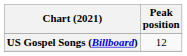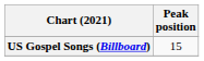 <table class="wikitable plainrowheaders" style="text-align:center">
 <tr>
 <th scope="col">Chart (2021)</th>
 <th scope="col">Peak<br>position</th>
 </tr>
 <tr>
 </tr>
 <tr>
 <th scope="row">US Gospel Songs (<a href='#'><em>Billboard</em></a>)</th>
-<td>12</td>
+<td>15</td>
 </tr>
 <tr>
 </tr>
 </table>
